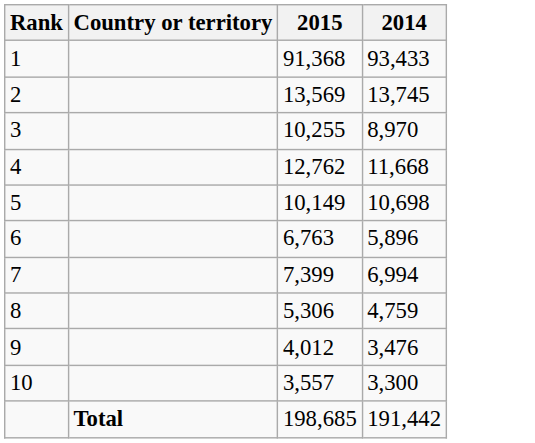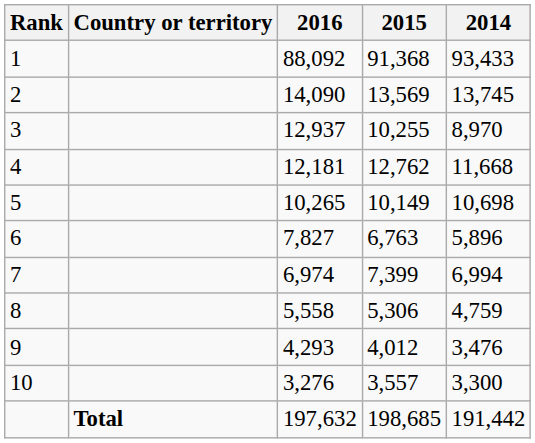 <table class="wikitable sortable">
 <tr>
 <th>Rank</th>
 <th>Country or territory</th>
+<th>2016</th>
 <th>2015</th>
 <th>2014</th>
 </tr>
 <tr>
 <td>1</td>
 <td></td>
+<td>88,092</td>
 <td>91,368</td>
 <td>93,433</td>
 </tr>
 <tr>
 <td>2</td>
 <td></td>
+<td>14,090</td>
 <td>13,569</td>
 <td>13,745</td>
 </tr>
 <tr>
 <td>3</td>
 <td></td>
+<td>12,937</td>
 <td>10,255</td>
 <td>8,970</td>
 </tr>
 <tr>
 <td>4</td>
 <td></td>
+<td>12,181</td>
 <td>12,762</td>
 <td>11,668</td>
 </tr>
 <tr>
 <td>5</td>
 <td></td>
+<td>10,265</td>
 <td>10,149</td>
 <td>10,698</td>
 </tr>
 <tr>
 <td>6</td>
 <td></td>
+<td>7,827</td>
 <td>6,763</td>
 <td>5,896</td>
 </tr>
 <tr>
 <td>7</td>
 <td></td>
+<td>6,974</td>
 <td>7,399</td>
 <td>6,994</td>
 </tr>
 <tr>
 <td>8</td>
 <td></td>
+<td>5,558</td>
 <td>5,306</td>
 <td>4,759</td>
 </tr>
 <tr>
 <td>9</td>
 <td></td>
+<td>4,293</td>
 <td>4,012</td>
 <td>3,476</td>
 </tr>
 <tr>
 <td>10</td>
 <td></td>
+<td>3,276</td>
 <td>3,557</td>
 <td>3,300</td>
 </tr>
 <tr>
 <td></td>
 <td><strong>Total</strong></td>
+<td>197,632</td>
 <td>198,685</td>
 <td>191,442</td>
 </tr>
 </table>
